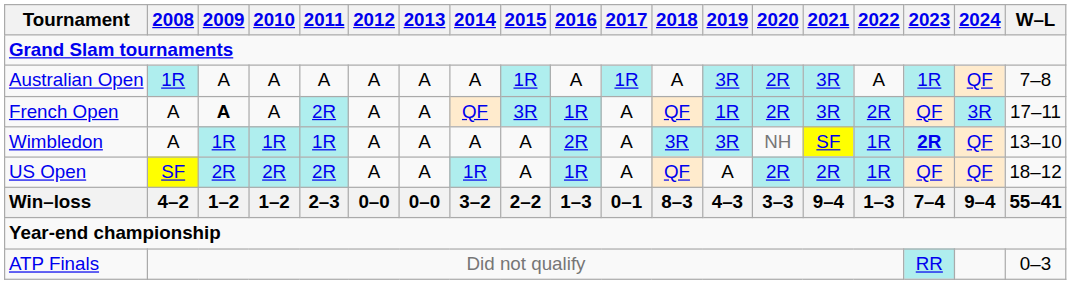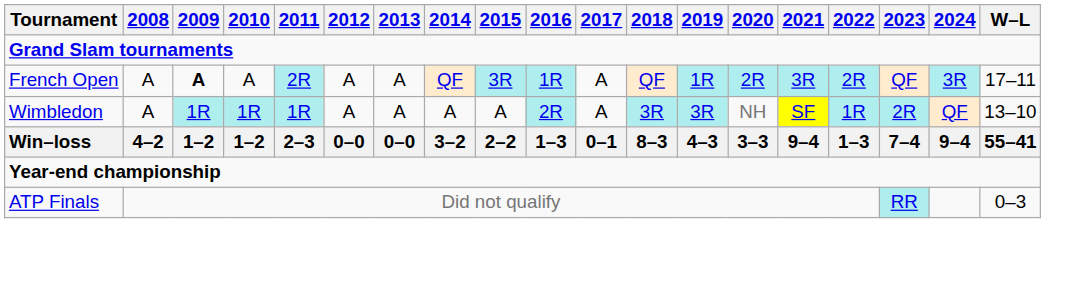 <table class=wikitable style=text-align:center;font-size:97%>
 <tr>
 <th>Tournament</th>
 <th><a href='#'>2008</a></th>
 <th><a href='#'>2009</a></th>
 <th><a href='#'>2010</a></th>
 <th><a href='#'>2011</a></th>
 <th><a href='#'>2012</a></th>
 <th><a href='#'>2013</a></th>
 <th><a href='#'>2014</a></th>
 <th><a href='#'>2015</a></th>
 <th><a href='#'>2016</a></th>
 <th><a href='#'>2017</a></th>
 <th><a href='#'>2018</a></th>
 <th><a href='#'>2019</a></th>
 <th><a href='#'>2020</a></th>
 <th><a href='#'>2021</a></th>
 <th><a href='#'>2022</a></th>
 <th><a href='#'>2023</a></th>
 <th><a href='#'>2024</a></th>
 <th>W–L</th>
 </tr>
 <tr>
 <td colspan="19" align="left"><strong><a href='#'>Grand Slam tournaments</a></strong></td>
-</tr>
-<tr>
-<td align=left><a href='#'>Australian Open</a></td>
-<td bgcolor=afeeee><a href='#'>1R</a></td>
-<td>A</td>
-<td>A</td>
-<td>A</td>
-<td>A</td>
-<td>A</td>
-<td>A</td>
-<td bgcolor=afeeee><a href='#'>1R</a></td>
-<td>A</td>
-<td bgcolor=afeeee><a href='#'>1R</a></td>
-<td>A</td>
-<td bgcolor=afeeee><a href='#'>3R</a></td>
-<td bgcolor=afeeee><a href='#'>2R</a></td>
-<td bgcolor=afeeee><a href='#'>3R</a></td>
-<td>A</td>
-<td bgcolor=afeeee><a href='#'>1R</a></td>
-<td bgcolor=ffebcd><a href='#'>QF</a></td>
-<td>7–8</td>
 </tr>
 <tr>
 <td align=left><a href='#'>French Open</a></td>
 <td>A</td>
 <td><strong>A</strong></td>
 <td>A</td>
 <td bgcolor=afeeee><a href='#'>2R</a></td>
 <td>A</td>
 <td>A</td>
 <td bgcolor=ffebcd><a href='#'>QF</a></td>
 <td bgcolor=afeeee><a href='#'>3R</a></td>
 <td bgcolor=afeeee><a href='#'>1R</a></td>
 <td>A</td>
 <td bgcolor=ffebcd><a href='#'>QF</a></td>
 <td bgcolor=afeeee><a href='#'>1R</a></td>
 <td bgcolor=afeeee><a href='#'>2R</a></td>
 <td bgcolor=afeeee><a href='#'>3R</a></td>
 <td bgcolor=afeeee><a href='#'>2R</a></td>
 <td bgcolor=ffebcd><a href='#'>QF</a></td>
 <td bgcolor=afeeee><a href='#'>3R</a></td>
 <td>17–11</td>
 </tr>
 <tr>
 <td align=left><a href='#'>Wimbledon</a></td>
 <td>A</td>
 <td bgcolor=afeeee><a href='#'>1R</a></td>
 <td bgcolor=afeeee><a href='#'>1R</a></td>
 <td bgcolor=afeeee><a href='#'>1R</a></td>
 <td>A</td>
 <td>A</td>
 <td>A</td>
 <td>A</td>
 <td bgcolor=afeeee><a href='#'>2R</a></td>
 <td>A</td>
 <td bgcolor=afeeee><a href='#'>3R</a></td>
 <td bgcolor=afeeee><a href='#'>3R</a></td>
 <td style=color:#767676>NH</td>
 <td bgcolor=yellow><a href='#'>SF</a></td>
 <td bgcolor=afeeee><a href='#'>1R</a></td>
-<td bgcolor=afeeee><strong><a href='#'>2R</a></strong></td>
+<td bgcolor=afeeee><a href='#'>2R</a></td>
 <td bgcolor=ffebcd><a href='#'>QF</a></td>
 <td>13–10</td>
-</tr>
-<tr>
-<td align=left><a href='#'>US Open</a></td>
-<td bgcolor=yellow><a href='#'>SF</a></td>
-<td bgcolor=afeeee><a href='#'>2R</a></td>
-<td bgcolor=afeeee><a href='#'>2R</a></td>
-<td bgcolor=afeeee><a href='#'>2R</a></td>
-<td>A</td>
-<td>A</td>
-<td bgcolor=afeeee><a href='#'>1R</a></td>
-<td>A</td>
-<td bgcolor=afeeee><a href='#'>1R</a></td>
-<td>A</td>
-<td bgcolor=ffebcd><a href='#'>QF</a></td>
-<td>A</td>
-<td bgcolor=afeeee><a href='#'>2R</a></td>
-<td bgcolor=afeeee><a href='#'>2R</a></td>
-<td bgcolor=afeeee><a href='#'>1R</a></td>
-<td bgcolor=ffebcd><a href='#'>QF</a></td>
-<td bgcolor=ffebcd><a href='#'>QF</a></td>
-<td>18–12</td>
 </tr>
 <tr>
 <th style=text-align:left>Win–loss</th>
 <th>4–2</th>
 <th>1–2</th>
 <th>1–2</th>
 <th>2–3</th>
 <th>0–0</th>
 <th>0–0</th>
 <th>3–2</th>
 <th>2–2</th>
 <th>1–3</th>
 <th>0–1</th>
 <th>8–3</th>
 <th>4–3</th>
 <th>3–3</th>
 <th>9–4</th>
 <th>1–3</th>
 <th>7–4</th>
 <th>9–4</th>
 <th>55–41</th>
 </tr>
 <tr>
 <td colspan="19" align="left"><strong>Year-end championship</strong></td>
 </tr>
 <tr>
 <td align=left><a href='#'>ATP Finals</a></td>
 <td colspan=15 style=color:#767676>Did not qualify</td>
 <td bgcolor=afeeee><a href='#'>RR</a></td>
 <td></td>
 <td>0–3</td>
 </tr>
 </table>
